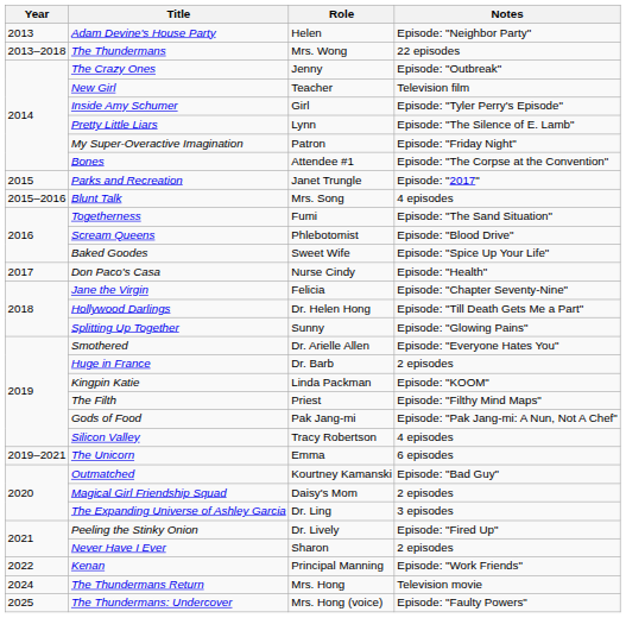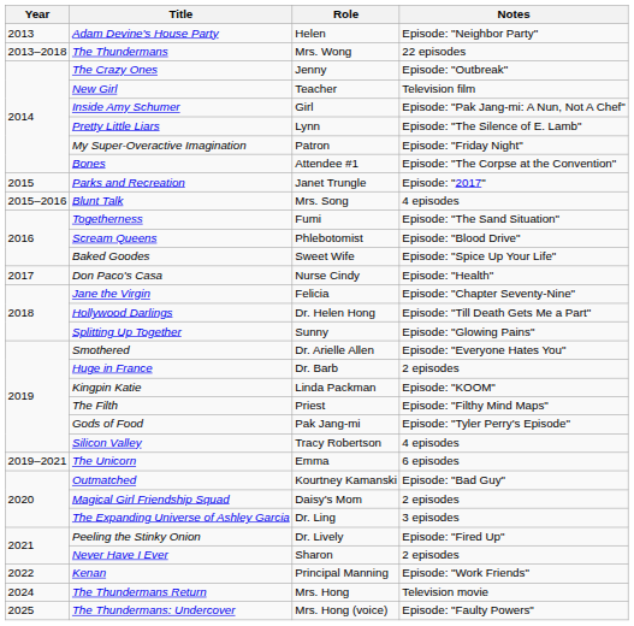 <table class="wikitable sortable">
 <tr>
 <th>Year</th>
 <th>Title</th>
 <th>Role</th>
 <th>Notes</th>
 </tr>
 <tr>
 <td>2013</td>
 <td><em><a href='#'>Adam Devine's House Party</a></em></td>
 <td>Helen</td>
 <td>Episode: "Neighbor Party"</td>
 </tr>
 <tr>
 <td>2013–2018</td>
 <td><em><a href='#'>The Thundermans</a></em></td>
 <td>Mrs. Wong</td>
 <td>22 episodes</td>
 </tr>
 <tr>
 <td rowspan="6">2014</td>
 <td><em><a href='#'>The Crazy Ones</a></em></td>
 <td>Jenny</td>
 <td>Episode: "Outbreak"</td>
 </tr>
 <tr>
 <td><em><a href='#'>New Girl</a></em></td>
 <td>Teacher</td>
 <td>Television film</td>
 </tr>
 <tr>
 <td><em><a href='#'>Inside Amy Schumer</a></em></td>
 <td>Girl</td>
-<td>Episode: "Tyler Perry's Episode"</td>
+<td>Episode: "Pak Jang-mi: A Nun, Not A Chef"</td>
 </tr>
 <tr>
 <td><em><a href='#'>Pretty Little Liars</a></em></td>
 <td>Lynn</td>
 <td>Episode: "The Silence of E. Lamb"</td>
 </tr>
 <tr>
 <td><em>My Super-Overactive Imagination</em></td>
 <td>Patron</td>
 <td>Episode: "Friday Night"</td>
 </tr>
 <tr>
 <td><a href='#'><em>Bones</em></a></td>
 <td>Attendee #1</td>
 <td>Episode: "The Corpse at the Convention"</td>
 </tr>
 <tr>
 <td>2015</td>
 <td><em><a href='#'>Parks and Recreation</a></em></td>
 <td>Janet Trungle</td>
 <td>Episode: "<a href='#'>2017</a>"</td>
 </tr>
 <tr>
 <td>2015–2016</td>
 <td><em><a href='#'>Blunt Talk</a></em></td>
 <td>Mrs. Song</td>
 <td>4 episodes</td>
 </tr>
 <tr>
 <td rowspan="3">2016</td>
 <td><a href='#'><em>Togetherness</em></a></td>
 <td>Fumi</td>
 <td>Episode: "The Sand Situation"</td>
 </tr>
 <tr>
 <td><a href='#'><em>Scream Queens</em></a></td>
 <td>Phlebotomist</td>
 <td>Episode: "Blood Drive"</td>
 </tr>
 <tr>
 <td><em>Baked Goodes</em></td>
 <td>Sweet Wife</td>
 <td>Episode: "Spice Up Your Life"</td>
 </tr>
 <tr>
 <td>2017</td>
 <td><em>Don Paco's Casa</em></td>
 <td>Nurse Cindy</td>
 <td>Episode: "Health"</td>
 </tr>
 <tr>
 <td rowspan="3">2018</td>
 <td><em><a href='#'>Jane the Virgin</a></em></td>
 <td>Felicia</td>
 <td>Episode: "Chapter Seventy-Nine"</td>
 </tr>
 <tr>
 <td><em><a href='#'>Hollywood Darlings</a></em></td>
 <td>Dr. Helen Hong</td>
 <td>Episode: "Till Death Gets Me a Part"</td>
 </tr>
 <tr>
 <td><em><a href='#'>Splitting Up Together</a></em></td>
 <td>Sunny</td>
 <td>Episode: "Glowing Pains"</td>
 </tr>
 <tr>
 <td rowspan="6">2019</td>
 <td><em>Smothered</em></td>
 <td>Dr. Arielle Allen</td>
 <td>Episode: "Everyone Hates You"</td>
 </tr>
 <tr>
 <td><em><a href='#'>Huge in France</a></em></td>
 <td>Dr. Barb</td>
 <td>2 episodes</td>
 </tr>
 <tr>
 <td><em>Kingpin Katie</em></td>
 <td>Linda Packman</td>
 <td>Episode: "KOOM"</td>
 </tr>
 <tr>
 <td><em>The Filth</em></td>
 <td>Priest</td>
 <td>Episode: "Filthy Mind Maps"</td>
 </tr>
 <tr>
 <td><em>Gods of Food</em></td>
 <td>Pak Jang-mi</td>
-<td>Episode: "Pak Jang-mi: A Nun, Not A Chef"</td>
+<td>Episode: "Tyler Perry's Episode"</td>
 </tr>
 <tr>
 <td><a href='#'><em>Silicon Valley</em></a></td>
 <td>Tracy Robertson</td>
 <td>4 episodes</td>
 </tr>
 <tr>
 <td>2019–2021</td>
 <td><a href='#'><em>The Unicorn</em></a></td>
 <td>Emma</td>
 <td>6 episodes</td>
 </tr>
 <tr>
 <td rowspan="3">2020</td>
 <td><em><a href='#'>Outmatched</a></em></td>
 <td>Kourtney Kamanski</td>
 <td>Episode: "Bad Guy"</td>
 </tr>
 <tr>
 <td><em><a href='#'>Magical Girl Friendship Squad</a></em></td>
 <td>Daisy's Mom</td>
 <td>2 episodes</td>
 </tr>
 <tr>
 <td><em><a href='#'>The Expanding Universe of Ashley Garcia</a></em></td>
 <td>Dr. Ling</td>
 <td>3 episodes</td>
 </tr>
 <tr>
 <td rowspan="2">2021</td>
 <td><em>Peeling the Stinky Onion</em></td>
 <td>Dr. Lively</td>
 <td>Episode: "Fired Up"</td>
 </tr>
 <tr>
 <td><a href='#'><em>Never Have I Ever</em></a></td>
 <td>Sharon</td>
 <td>2 episodes</td>
 </tr>
 <tr>
 <td>2022</td>
 <td><a href='#'><em>Kenan</em></a></td>
 <td>Principal Manning</td>
 <td>Episode: "Work Friends"</td>
 </tr>
 <tr>
 <td>2024</td>
 <td><em><a href='#'>The Thundermans Return</a></em></td>
 <td>Mrs. Hong</td>
 <td>Television movie</td>
 </tr>
 <tr>
 <td>2025</td>
 <td><em><a href='#'>The Thundermans: Undercover</a></em></td>
 <td>Mrs. Hong (voice)</td>
 <td>Episode: "Faulty Powers"</td>
 </tr>
 </table>
